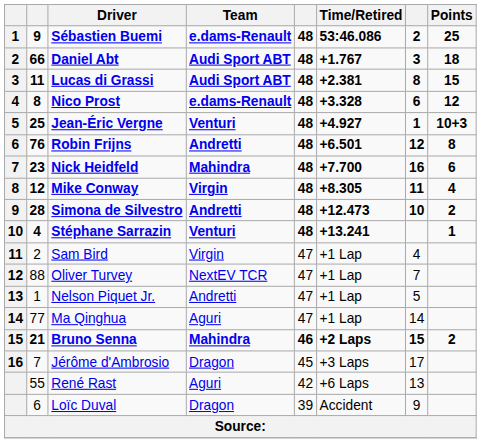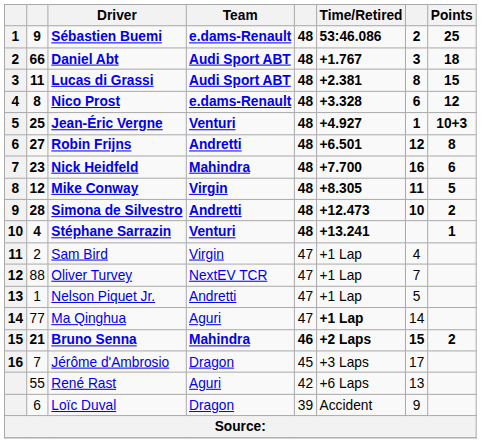 <table class="wikitable sortable" style="font-size: 85%">
 <tr>
 <th scope="col"></th>
 <th scope="col"></th>
 <th scope="col">Driver</th>
 <th scope="col">Team</th>
 <th scope="col"></th>
 <th scope="col" class="unsortable">Time/Retired</th>
 <th scope="col"></th>
 <th scope="col">Points</th>
 </tr>
 <tr style="font-weight:bold">
 <th scope="row">1</th>
 <td align="center">9</td>
 <td data-sort-value="BUE"> <a href='#'>Sébastien Buemi</a></td>
 <td><a href='#'>e.dams-Renault</a></td>
 <td align="center">48</td>
 <td>53:46.086</td>
 <td align="center">2</td>
 <td align="center">25</td>
 </tr>
 <tr style="font-weight:bold">
 <th scope="row">2</th>
 <td align="center">66</td>
 <td data-sort-value="ABT"> <a href='#'>Daniel Abt</a></td>
 <td><a href='#'>Audi Sport ABT</a></td>
 <td align="center">48</td>
 <td>+1.767</td>
 <td align="center">3</td>
 <td align="center">18</td>
 </tr>
 <tr style="font-weight:bold">
 <th scope="row">3</th>
 <td align="center">11</td>
 <td data-sort-value="DIG"> <a href='#'>Lucas di Grassi</a></td>
 <td><a href='#'>Audi Sport ABT</a></td>
 <td align="center">48</td>
 <td>+2.381</td>
 <td align="center">8</td>
 <td align="center">15</td>
 </tr>
 <tr style="font-weight:bold">
 <th scope="row">4</th>
 <td align="center">8</td>
 <td data-sort-value="PRO"> <a href='#'>Nico Prost</a></td>
 <td><a href='#'>e.dams-Renault</a></td>
 <td align="center">48</td>
 <td>+3.328</td>
 <td align="center">6</td>
 <td align="center">12</td>
 </tr>
 <tr style="font-weight:bold">
 <th scope="row">5</th>
 <td align="center">25</td>
 <td data-sort-value="VER"> <a href='#'>Jean-Éric Vergne</a></td>
 <td><a href='#'>Venturi</a></td>
 <td align="center">48</td>
 <td>+4.927</td>
 <td align="center">1</td>
 <td align="center">10+3</td>
 </tr>
 <tr style="font-weight:bold">
 <th scope="row">6</th>
-<td align="center">76</td>
+<td align="center">27</td>
 <td data-sort-value="FRI"> <a href='#'>Robin Frijns</a></td>
 <td><a href='#'>Andretti</a></td>
 <td align="center">48</td>
 <td>+6.501</td>
 <td align="center">12</td>
 <td align="center">8</td>
 </tr>
 <tr style="font-weight:bold">
 <th scope="row">7</th>
 <td align="center">23</td>
 <td data-sort-value="HEI"> <a href='#'>Nick Heidfeld</a></td>
 <td><a href='#'>Mahindra</a></td>
 <td align="center">48</td>
 <td>+7.700</td>
 <td align="center">16</td>
 <td align="center">6</td>
 </tr>
 <tr style="font-weight:bold">
 <th scope="row">8</th>
 <td align="center">12</td>
 <td data-sort-value="CON"> <a href='#'>Mike Conway</a></td>
 <td><a href='#'>Virgin</a></td>
 <td align="center">48</td>
 <td>+8.305</td>
 <td align="center">11</td>
-<td align="center">4</td>
+<td align="center">5</td>
 </tr>
 <tr style="font-weight:bold">
 <th scope="row">9</th>
 <td align="center">28</td>
 <td data-sort-value="DES"> <a href='#'>Simona de Silvestro</a></td>
 <td><a href='#'>Andretti</a></td>
 <td align="center">48</td>
 <td>+12.473</td>
 <td align="center">10</td>
 <td align="center">2</td>
 </tr>
 <tr style="font-weight:bold">
 <th scope="row">10</th>
 <td align="center">4</td>
 <td data-sort-value="SAR"> <a href='#'>Stéphane Sarrazin</a></td>
 <td><a href='#'>Venturi</a></td>
 <td align="center">48</td>
 <td>+13.241</td>
 <td align="center" data-sort-value="18"></td>
 <td align="center">1</td>
 </tr>
 <tr>
 <th scope="row">11</th>
 <td align="center">2</td>
 <td data-sort-value="BIR"> <a href='#'>Sam Bird</a></td>
 <td><a href='#'>Virgin</a></td>
 <td align="center">47</td>
 <td>+1 Lap</td>
 <td align="center">4</td>
 <td></td>
 </tr>
 <tr>
 <th scope="row">12</th>
 <td align="center">88</td>
 <td data-sort-value="TUR"> <a href='#'>Oliver Turvey</a></td>
 <td><a href='#'>NextEV TCR</a></td>
 <td align="center">47</td>
 <td>+1 Lap</td>
 <td align="center">7</td>
 <td></td>
 </tr>
 <tr>
 <th scope="row">13</th>
 <td align="center">1</td>
 <td data-sort-value="PIQ"> <a href='#'>Nelson Piquet Jr.</a></td>
 <td><a href='#'>Andretti</a></td>
 <td align="center">47</td>
 <td>+1 Lap</td>
 <td align="center">5</td>
 <td></td>
 </tr>
 <tr>
 <th scope="row">14</th>
 <td align="center">77</td>
 <td data-sort-value="MA"> <a href='#'>Ma Qinghua</a></td>
 <td><a href='#'>Aguri</a></td>
 <td align="center">47</td>
-<td>+1 Lap</td>
+<td><strong>+1 Lap</strong></td>
 <td align="center">14</td>
 <td></td>
 </tr>
 <tr style="font-weight:bold">
 <th scope="row">15</th>
 <td align="center">21</td>
 <td data-sort-value="SEN"> <a href='#'>Bruno Senna</a></td>
 <td><a href='#'>Mahindra</a></td>
 <td align="center">46</td>
 <td>+2 Laps</td>
 <td align="center">15</td>
 <td align="center">2</td>
 </tr>
 <tr>
 <th scope="row">16</th>
 <td align="center">7</td>
 <td data-sort-value="DAM"> <a href='#'>Jérôme d'Ambrosio</a></td>
 <td><a href='#'>Dragon</a></td>
 <td align="center">45</td>
 <td>+3 Laps</td>
 <td align="center">17</td>
 <td></td>
 </tr>
 <tr>
 <th scope="row" data-sort-value="17"></th>
 <td align="center">55</td>
 <td data-sort-value="RAS"> <a href='#'>René Rast</a></td>
 <td><a href='#'>Aguri</a></td>
 <td align="center">42</td>
 <td>+6 Laps</td>
 <td align="center">13</td>
 <td></td>
 </tr>
 <tr>
 <th scope="row" data-sort-value="18"></th>
 <td align="center">6</td>
 <td data-sort-value="DUV"> <a href='#'>Loïc Duval</a></td>
 <td><a href='#'>Dragon</a></td>
 <td align="center">39</td>
 <td>Accident</td>
 <td align="center">9</td>
 <td></td>
 </tr>
 <tr>
 <th colspan="8">Source:</th>
 </tr>
 <tr>
 </tr>
 </table>
